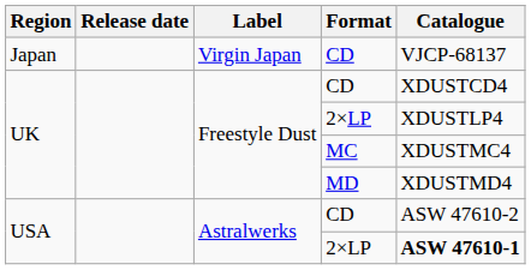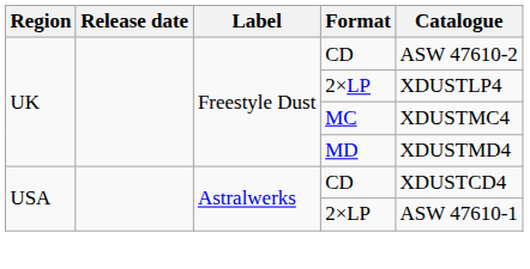 <table class="wikitable">
 <tr>
 <th>Region</th>
 <th>Release date</th>
 <th>Label</th>
 <th>Format</th>
 <th>Catalogue</th>
 </tr>
 <tr>
-<td>Japan</td>
-<td></td>
-<td><a href='#'>Virgin Japan</a></td>
-<td><a href='#'>CD</a></td>
-<td>VJCP-68137</td>
-</tr>
-<tr>
 <td rowspan=4>UK</td>
 <td rowspan=4></td>
 <td rowspan=4>Freestyle Dust</td>
 <td>CD</td>
-<td>XDUSTCD4</td>
+<td>ASW 47610-2</td>
 </tr>
 <tr>
 <td>2×<a href='#'>LP</a></td>
 <td>XDUSTLP4</td>
 </tr>
 <tr>
 <td><a href='#'>MC</a></td>
 <td>XDUSTMC4</td>
 </tr>
 <tr>
 <td><a href='#'>MD</a></td>
 <td>XDUSTMD4</td>
 </tr>
 <tr>
 <td rowspan=2>USA</td>
 <td rowspan=2></td>
 <td rowspan=2><a href='#'>Astralwerks</a></td>
 <td>CD</td>
-<td>ASW 47610-2</td>
+<td>XDUSTCD4</td>
 </tr>
 <tr>
 <td>2×LP</td>
-<td><strong>ASW 47610-1</strong></td>
+<td>ASW 47610-1</td>
 </tr>
 </table>
